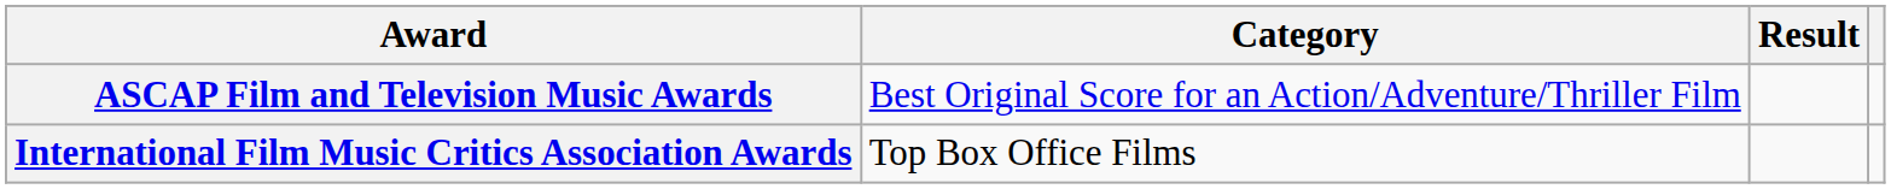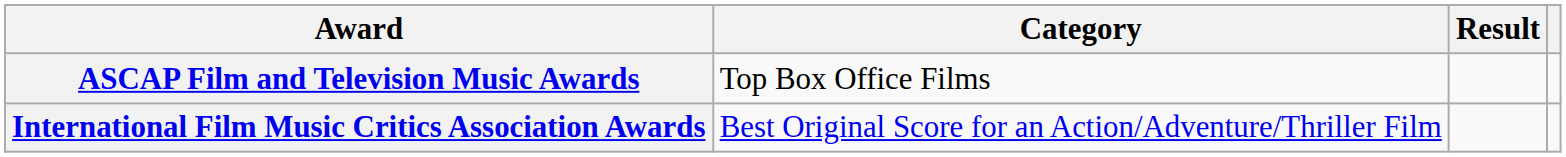 <table class="wikitable plainrowheaders sortable">
 <tr>
 <th scope="col">Award</th>
 <th scope="col">Category</th>
 <th scope="col">Result</th>
 <th scope="col" class="unsortable"></th>
 </tr>
 <tr>
 <th scope="row"><a href='#'>ASCAP Film and Television Music Awards</a></th>
-<td><a href='#'>Best Original Score for an Action/Adventure/Thriller Film</a></td>
+<td>Top Box Office Films</td>
 <td></td>
 <td style="text-align:center;"></td>
 </tr>
 <tr>
 <th scope="row"><a href='#'>International Film Music Critics Association Awards</a></th>
-<td>Top Box Office Films</td>
+<td><a href='#'>Best Original Score for an Action/Adventure/Thriller Film</a></td>
 <td></td>
 <td style="text-align:center;"><br></td>
 </tr>
 </table>
